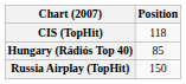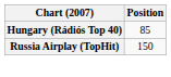 <table class="wikitable sortable plainrowheaders" style="text-align:center">
 <tr>
 <th scope="col">Chart (2007)</th>
 <th scope="col">Position</th>
-</tr>
-<tr>
-<th scope="row">CIS (TopHit)</th>
-<td>118</td>
 </tr>
 <tr>
 <th scope="row">Hungary (Rádiós Top 40)</th>
 <td>85</td>
 </tr>
 <tr>
 <th scope="row">Russia Airplay (TopHit)</th>
 <td>150</td>
 </tr>
 </table>
